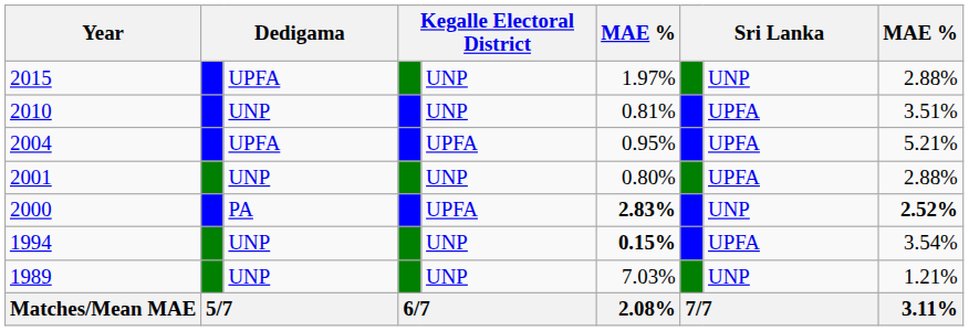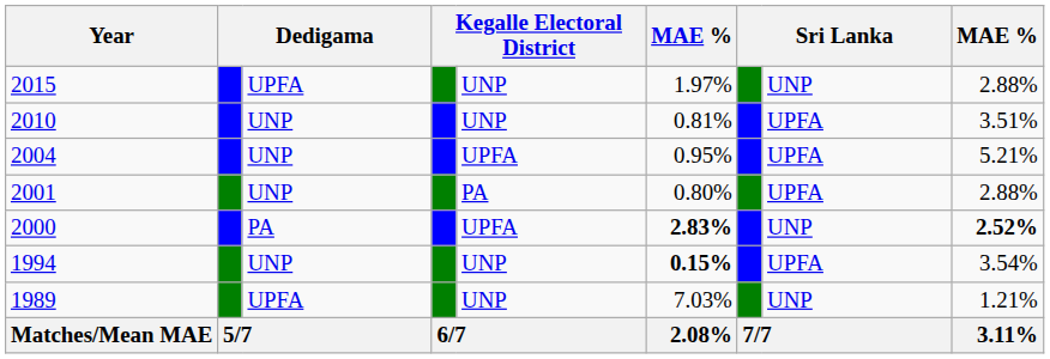 <table class="wikitable">
 <tr>
 <th>Year</th>
 <th colspan="2" width="144px">Dedigama</th>
 <th colspan="2" width="144px"><a href='#'>Kegalle Electoral District</a></th>
 <th><a href='#'>MAE</a> %</th>
 <th colspan="2" width="144px">Sri Lanka</th>
 <th>MAE %</th>
 </tr>
 <tr>
 <td><a href='#'>2015</a></td>
 <td style="background-color:blue;" width="10px"></td>
 <td style="text-align:left;"><a href='#'>UPFA</a></td>
 <td style="background-color:green;" width="10px"></td>
 <td style="text-align:left;"><a href='#'>UNP</a></td>
 <td style="text-align:right;">1.97%</td>
 <td style="background-color:green;" width="10px"></td>
 <td style="text-align:left;"><a href='#'>UNP</a></td>
 <td style="text-align:right;">2.88%</td>
 </tr>
 <tr>
 <td><a href='#'>2010</a></td>
 <td style="background-color:blue;" width="10px"></td>
 <td style="text-align:left;"><a href='#'>UNP</a></td>
 <td style="background-color:blue;" width="10px"></td>
 <td style="text-align:left;"><a href='#'>UNP</a></td>
 <td style="text-align:right;">0.81%</td>
 <td style="background-color:blue;" width="10px"></td>
 <td style="text-align:left;"><a href='#'>UPFA</a></td>
 <td style="text-align:right;">3.51%</td>
 </tr>
 <tr>
 <td><a href='#'>2004</a></td>
 <td style="background-color:blue;" width="10px"></td>
-<td style="text-align:left;"><a href='#'>UPFA</a></td>
+<td style="text-align:left;"><a href='#'>UNP</a></td>
 <td style="background-color:blue;" width="10px"></td>
 <td style="text-align:left;"><a href='#'>UPFA</a></td>
 <td style="text-align:right;">0.95%</td>
 <td style="background-color:blue;" width="10px"></td>
 <td style="text-align:left;"><a href='#'>UPFA</a></td>
 <td style="text-align:right;">5.21%</td>
 </tr>
 <tr>
 <td><a href='#'>2001</a></td>
 <td style="background-color:green;" width="10px"></td>
 <td style="text-align:left;"><a href='#'>UNP</a></td>
 <td style="background-color:green;" width="10px"></td>
-<td style="text-align:left;"><a href='#'>UNP</a></td>
+<td style="text-align:left;"><a href='#'>PA</a></td>
 <td style="text-align:right;">0.80%</td>
 <td style="background-color:green;" width="10px"></td>
 <td style="text-align:left;"><a href='#'>UPFA</a></td>
 <td style="text-align:right;">2.88%</td>
 </tr>
 <tr>
 <td><a href='#'>2000</a></td>
 <td style="background-color:blue;" width="10px"></td>
 <td style="text-align:left;"><a href='#'>PA</a></td>
 <td style="background-color:blue;" width="10px"></td>
 <td style="text-align:left;"><a href='#'>UPFA</a></td>
 <td style="text-align:right;"><strong>2.83%</strong></td>
 <td style="background-color:blue;" width="10px"></td>
 <td style="text-align:left;"><a href='#'>UNP</a></td>
 <td style="text-align:right;"><strong>2.52%</strong></td>
 </tr>
 <tr>
 <td><a href='#'>1994</a></td>
 <td style="background-color:green;" width="10px"></td>
 <td style="text-align:left;"><a href='#'>UNP</a></td>
 <td style="background-color:green;" width="10px"></td>
 <td style="text-align:left;"><a href='#'>UNP</a></td>
 <td style="text-align:right;"><strong>0.15%</strong></td>
 <td style="background-color:blue;" width="10px"></td>
 <td style="text-align:left;"><a href='#'>UPFA</a></td>
 <td style="text-align:right;">3.54%</td>
 </tr>
 <tr>
 <td><a href='#'>1989</a></td>
 <td style="background-color:green;" width="10px"></td>
-<td style="text-align:left;"><a href='#'>UNP</a></td>
+<td style="text-align:left;"><a href='#'>UPFA</a></td>
 <td style="background-color:green;" width="10px"></td>
 <td style="text-align:left;"><a href='#'>UNP</a></td>
 <td style="text-align:right;">7.03%</td>
 <td style="background-color:green;" width="10px"></td>
 <td style="text-align:left;"><a href='#'>UNP</a></td>
 <td style="text-align:right;">1.21%</td>
 </tr>
 <tr>
 <th>Matches/Mean MAE</th>
 <th style="text-align:left;"colspan="2" width="144px">5/7</th>
 <th style="text-align:left;"colspan="2" width="144px">6/7</th>
 <th style="text-align:right;">2.08%</th>
 <th style="text-align:left;"colspan="2" width="144px">7/7</th>
 <th style="text-align:right;">3.11%</th>
 </tr>
 </table>
